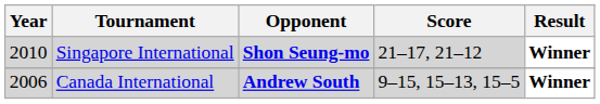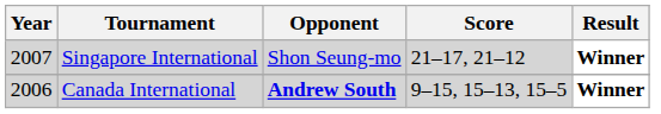 <table class="sortable wikitable" style="font-size: 90%;">
 <tr>
 <th>Year</th>
 <th>Tournament</th>
 <th>Opponent</th>
 <th>Score</th>
 <th>Result</th>
 </tr>
 <tr style="background:#D5D5D5">
-<td align="center">2010</td>
+<td align="center">2007</td>
 <td align="left"><a href='#'>Singapore International</a></td>
-<td align="left"><strong> <a href='#'>Shon Seung-mo</a></strong></td>
+<td align="left"> <a href='#'>Shon Seung-mo</a></td>
 <td align="left">21–17, 21–12</td>
 <td style="text-align:left; background:white"> <strong>Winner</strong></td>
 </tr>
 <tr>
 </tr>
 <tr style="background:#D5D5D5">
 <td align="center">2006</td>
 <td align="left"><a href='#'>Canada International</a></td>
 <td align="left"><strong> <a href='#'>Andrew South</a></strong></td>
 <td align="left">9–15, 15–13, 15–5</td>
 <td style="text-align:left; background:white"> <strong>Winner</strong></td>
 </tr>
 </table>
